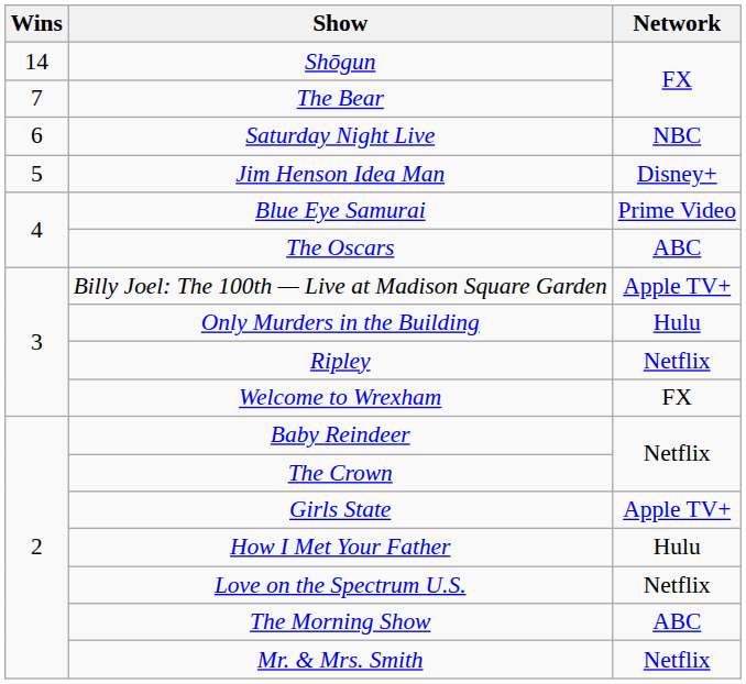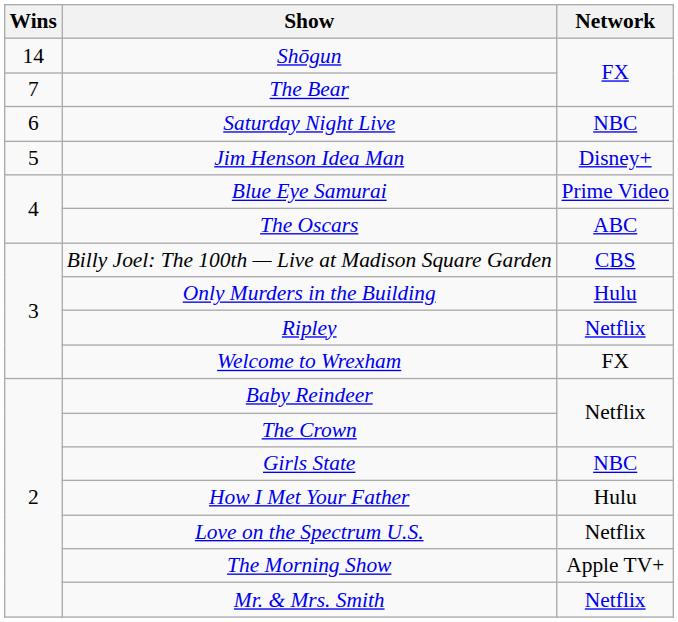 <table class="wikitable sortable" style="text-align: center; max-width:70%">
 <tr>
 <th scope="col">Wins</th>
 <th scope="col">Show</th>
 <th scope="col">Network</th>
 </tr>
 <tr>
 <td>14</td>
 <td><em><a href='#'>Shōgun</a></em></td>
 <td rowspan="2"><a href='#'>FX</a></td>
 </tr>
 <tr>
 <td>7</td>
 <td><em><a href='#'>The Bear</a></em></td>
 </tr>
 <tr>
 <td>6</td>
 <td><em><a href='#'>Saturday Night Live</a></em></td>
 <td><a href='#'>NBC</a></td>
 </tr>
 <tr>
 <td>5</td>
 <td><em><a href='#'>Jim Henson Idea Man</a></em></td>
 <td><a href='#'>Disney+</a></td>
 </tr>
 <tr>
 <td rowspan="2">4</td>
 <td><em><a href='#'>Blue Eye Samurai</a></em></td>
 <td><a href='#'>Prime Video</a></td>
 </tr>
 <tr>
 <td><em><a href='#'>The Oscars</a></em></td>
 <td><a href='#'>ABC</a></td>
 </tr>
 <tr>
 <td rowspan="4">3</td>
 <td><em>Billy Joel: The 100th — Live at Madison Square Garden</em></td>
-<td><a href='#'>Apple TV+</a></td>
+<td><a href='#'>CBS</a></td>
 </tr>
 <tr>
 <td><em><a href='#'>Only Murders in the Building</a></em></td>
 <td><a href='#'>Hulu</a></td>
 </tr>
 <tr>
 <td><em><a href='#'>Ripley</a></em></td>
 <td><a href='#'>Netflix</a></td>
 </tr>
 <tr>
 <td><em><a href='#'>Welcome to Wrexham</a></em></td>
 <td>FX</td>
 </tr>
 <tr>
 <td rowspan="7">2</td>
 <td><em><a href='#'>Baby Reindeer</a></em></td>
 <td rowspan="2">Netflix</td>
 </tr>
 <tr>
 <td><em><a href='#'>The Crown</a></em></td>
 </tr>
 <tr>
 <td><em><a href='#'>Girls State</a></em></td>
-<td><a href='#'>Apple TV+</a></td>
+<td><a href='#'>NBC</a></td>
 </tr>
 <tr>
 <td><em><a href='#'>How I Met Your Father</a></em></td>
 <td>Hulu</td>
 </tr>
 <tr>
 <td><em><a href='#'>Love on the Spectrum U.S.</a></em></td>
 <td>Netflix</td>
 </tr>
 <tr>
 <td><em><a href='#'>The Morning Show</a></em></td>
-<td><a href='#'>ABC</a></td>
+<td>Apple TV+</td>
 </tr>
 <tr>
 <td><em><a href='#'>Mr. & Mrs. Smith</a></em></td>
 <td><a href='#'>Netflix</a></td>
 </tr>
 </table>
